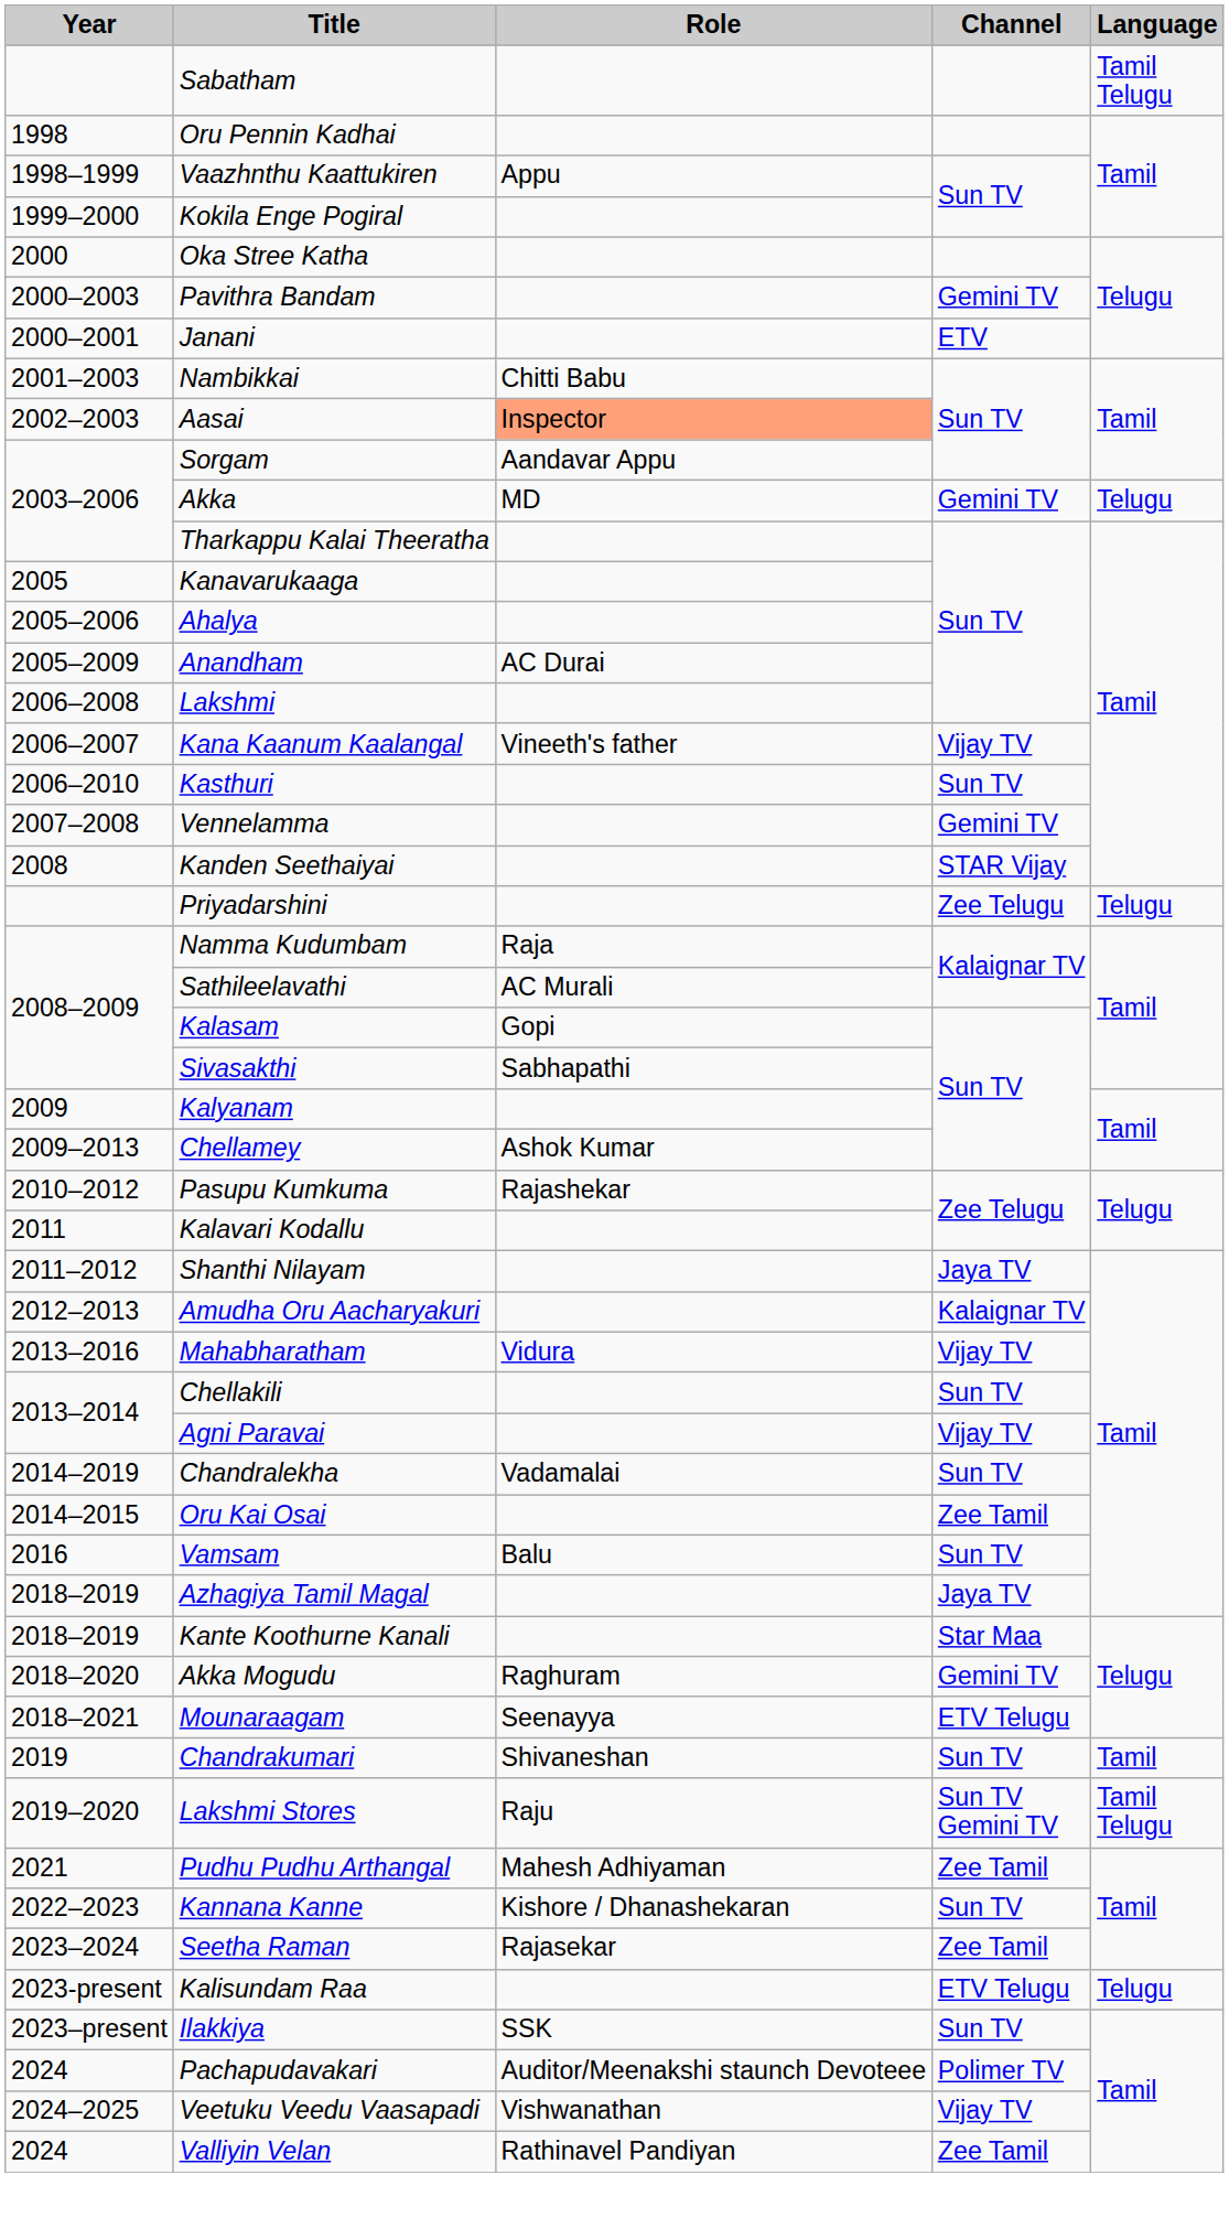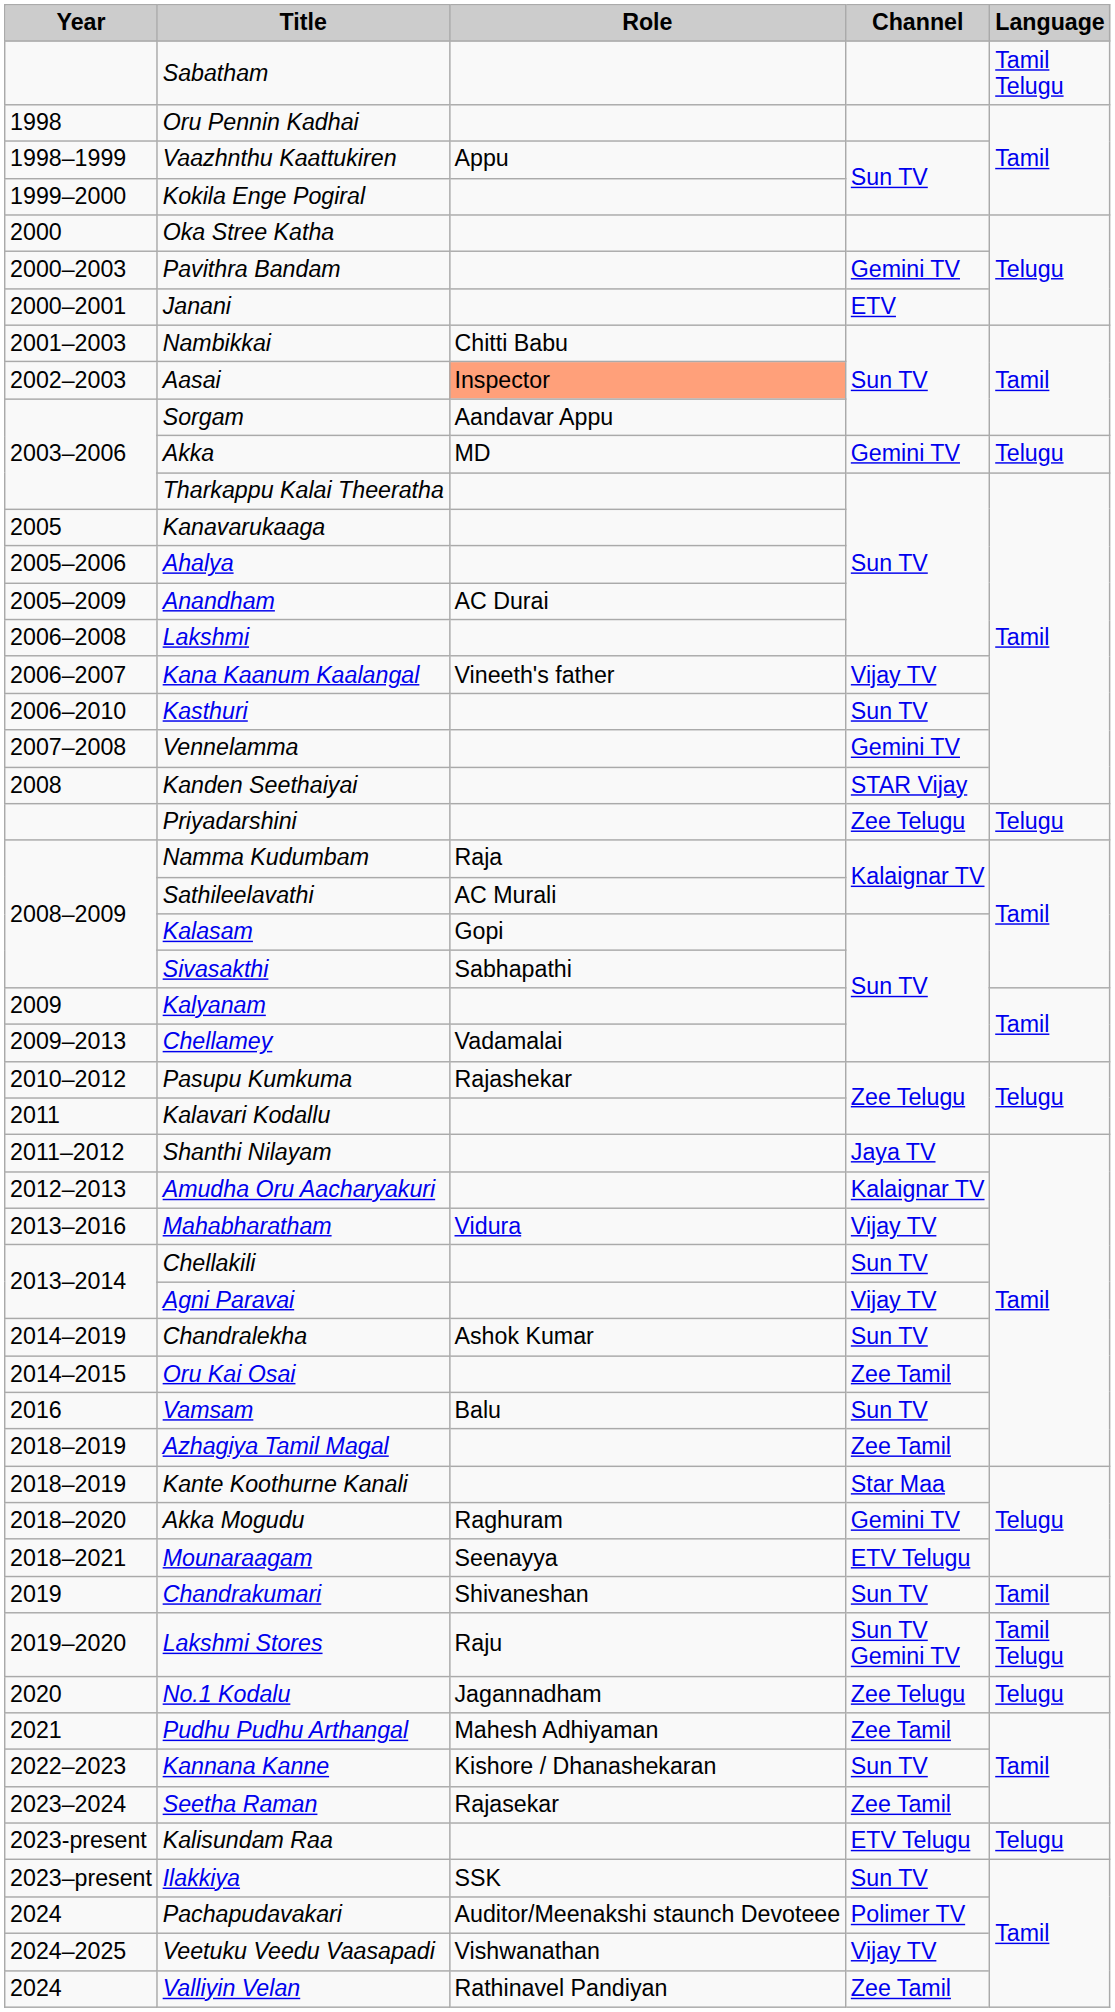 <table class="wikitable">
 <tr>
 <th style="background:#ccc;">Year</th>
 <th style="background:#ccc;">Title</th>
 <th style="background:#ccc;">Role</th>
 <th style="background:#ccc;">Channel</th>
 <th style="background:#ccc;">Language</th>
 </tr>
 <tr>
 <td></td>
 <td><em>Sabatham</em></td>
 <td></td>
 <td></td>
 <td><a href='#'>Tamil</a><br><a href='#'>Telugu</a></td>
 </tr>
 <tr>
 <td>1998</td>
 <td><em>Oru Pennin Kadhai</em></td>
 <td></td>
 <td></td>
 <td rowspan="3"><a href='#'>Tamil</a></td>
 </tr>
 <tr>
 <td>1998–1999</td>
 <td><em>Vaazhnthu Kaattukiren</em></td>
 <td>Appu</td>
 <td rowspan="2"><a href='#'>Sun TV</a></td>
 </tr>
 <tr>
 <td>1999–2000</td>
 <td><em>Kokila Enge Pogiral </em></td>
 <td></td>
 </tr>
 <tr>
 <td>2000</td>
 <td><em>Oka Stree Katha</em></td>
 <td></td>
 <td></td>
 <td rowspan="3"><a href='#'>Telugu</a></td>
 </tr>
 <tr>
 <td>2000–2003</td>
 <td><em>Pavithra Bandam</em></td>
 <td></td>
 <td><a href='#'>Gemini TV</a></td>
 </tr>
 <tr>
 <td>2000–2001</td>
 <td><em>Janani</em></td>
 <td></td>
 <td><a href='#'>ETV</a></td>
 </tr>
 <tr>
 <td>2001–2003</td>
 <td><em>Nambikkai</em></td>
 <td>Chitti Babu</td>
 <td rowspan="3"><a href='#'>Sun TV</a></td>
 <td rowspan="3"><a href='#'>Tamil</a></td>
 </tr>
 <tr>
 <td>2002–2003</td>
 <td><em>Aasai</em></td>
 <td style="background: lightsalmon;">Inspector</td>
 </tr>
 <tr>
 <td rowspan=3>2003–2006</td>
 <td><em>Sorgam</em></td>
 <td>Aandavar Appu</td>
 </tr>
 <tr>
 <td><em>Akka</em></td>
 <td>MD</td>
 <td><a href='#'>Gemini TV</a></td>
 <td><a href='#'>Telugu</a></td>
 </tr>
 <tr>
 <td><em>Tharkappu Kalai Theeratha</em></td>
 <td></td>
 <td rowspan="5"><a href='#'>Sun TV</a></td>
 <td rowspan="9"><a href='#'>Tamil</a></td>
 </tr>
 <tr>
 <td>2005</td>
 <td><em>Kanavarukaaga</em></td>
 <td></td>
 </tr>
 <tr>
 <td>2005–2006</td>
 <td><em><a href='#'>Ahalya</a></em></td>
 <td></td>
 </tr>
 <tr>
 <td>2005–2009</td>
 <td><em><a href='#'>Anandham</a></em></td>
 <td>AC Durai</td>
 </tr>
 <tr>
 <td>2006–2008</td>
 <td><em><a href='#'>Lakshmi</a></em></td>
 <td></td>
 </tr>
 <tr>
 <td>2006–2007</td>
 <td><em><a href='#'>Kana Kaanum Kaalangal</a></em></td>
 <td>Vineeth's father</td>
 <td><a href='#'>Vijay TV</a></td>
 </tr>
 <tr>
 <td>2006–2010</td>
 <td><em><a href='#'>Kasthuri</a></em></td>
 <td></td>
 <td><a href='#'>Sun TV</a></td>
 </tr>
 <tr>
 <td>2007–2008</td>
 <td><em>Vennelamma</em></td>
 <td></td>
 <td><a href='#'>Gemini TV</a></td>
 </tr>
 <tr>
 <td>2008</td>
 <td><em>Kanden Seethaiyai</em></td>
 <td></td>
 <td><a href='#'>STAR Vijay</a></td>
 </tr>
 <tr>
 <td></td>
 <td><em>Priyadarshini</em></td>
 <td></td>
 <td><a href='#'>Zee Telugu</a></td>
 <td><a href='#'>Telugu</a></td>
 </tr>
 <tr>
 <td rowspan=4>2008–2009</td>
 <td><em>Namma Kudumbam</em></td>
 <td>Raja</td>
 <td rowspan=2><a href='#'>Kalaignar TV</a></td>
 <td rowspan="4"><a href='#'>Tamil</a></td>
 </tr>
 <tr>
 <td><em>Sathileelavathi</em></td>
 <td>AC Murali</td>
 </tr>
 <tr>
 <td><em><a href='#'>Kalasam</a></em></td>
 <td>Gopi</td>
 <td rowspan=4><a href='#'>Sun TV</a></td>
 </tr>
 <tr>
 <td><em><a href='#'>Sivasakthi</a></em></td>
 <td>Sabhapathi</td>
 </tr>
 <tr>
 <td>2009</td>
 <td><em><a href='#'>Kalyanam</a></em></td>
 <td></td>
 <td rowspan="2"><a href='#'>Tamil</a></td>
 </tr>
 <tr>
 <td>2009–2013</td>
 <td><em><a href='#'>Chellamey</a></em></td>
-<td>Ashok Kumar</td>
+<td>Vadamalai</td>
 </tr>
 <tr>
 <td>2010–2012</td>
 <td><em>Pasupu Kumkuma</em></td>
 <td>Rajashekar</td>
 <td rowspan="2"><a href='#'>Zee Telugu</a></td>
 <td rowspan="2"><a href='#'>Telugu</a></td>
 </tr>
 <tr>
 <td>2011</td>
 <td><em>Kalavari Kodallu</em></td>
 <td></td>
 </tr>
 <tr>
 <td>2011–2012</td>
 <td><em>Shanthi Nilayam</em></td>
 <td></td>
 <td><a href='#'>Jaya TV</a></td>
 <td rowspan="9"><a href='#'>Tamil</a></td>
 </tr>
 <tr>
 <td>2012–2013</td>
 <td><em><a href='#'>Amudha Oru Aacharyakuri</a></em></td>
 <td></td>
 <td><a href='#'>Kalaignar TV</a></td>
 </tr>
 <tr>
 <td>2013–2016</td>
 <td><a href='#'><em>Mahabharatham</em></a></td>
 <td><a href='#'>Vidura</a></td>
 <td><a href='#'>Vijay TV</a></td>
 </tr>
 <tr>
 <td rowspan=2>2013–2014</td>
 <td><em>Chellakili</em></td>
 <td></td>
 <td><a href='#'>Sun TV</a></td>
 </tr>
 <tr>
 <td><em><a href='#'>Agni Paravai</a></em></td>
 <td></td>
 <td><a href='#'>Vijay TV</a></td>
 </tr>
 <tr>
 <td>2014–2019</td>
 <td><em>Chandralekha</em></td>
-<td>Vadamalai</td>
+<td>Ashok Kumar</td>
 <td><a href='#'>Sun TV</a></td>
 </tr>
 <tr>
 <td>2014–2015</td>
 <td><em><a href='#'>Oru Kai Osai</a></em></td>
 <td></td>
 <td><a href='#'>Zee Tamil</a></td>
 </tr>
 <tr>
 <td>2016</td>
 <td><em><a href='#'>Vamsam</a></em></td>
 <td>Balu</td>
 <td><a href='#'>Sun TV</a></td>
 </tr>
 <tr>
 <td>2018–2019</td>
 <td><em><a href='#'>Azhagiya Tamil Magal</a></em></td>
 <td></td>
-<td><a href='#'>Jaya TV</a></td>
+<td><a href='#'>Zee Tamil</a></td>
 </tr>
 <tr>
 <td>2018–2019</td>
 <td><em>Kante Koothurne Kanali</em></td>
 <td></td>
 <td><a href='#'>Star Maa</a></td>
 <td rowspan="3"><a href='#'>Telugu</a></td>
 </tr>
 <tr>
 <td>2018–2020</td>
 <td><em>Akka Mogudu</em></td>
 <td>Raghuram</td>
 <td><a href='#'>Gemini TV</a></td>
 </tr>
 <tr>
 <td>2018–2021</td>
 <td><em><a href='#'>Mounaraagam</a></em></td>
 <td>Seenayya</td>
 <td><a href='#'>ETV Telugu</a></td>
 </tr>
 <tr>
 <td>2019</td>
 <td><em><a href='#'>Chandrakumari</a></em></td>
 <td>Shivaneshan</td>
 <td><a href='#'>Sun TV</a></td>
 <td><a href='#'>Tamil</a></td>
 </tr>
 <tr>
 <td>2019–2020</td>
 <td><em><a href='#'>Lakshmi Stores</a></em></td>
 <td>Raju</td>
 <td><a href='#'>Sun TV</a><br><a href='#'>Gemini TV</a></td>
 <td><a href='#'>Tamil</a><br><a href='#'>Telugu</a></td>
+</tr>
+<tr>
+<td>2020</td>
+<td><em><a href='#'>No.1 Kodalu</a></em></td>
+<td>Jagannadham</td>
+<td><a href='#'>Zee Telugu</a></td>
+<td><a href='#'>Telugu</a></td>
 </tr>
 <tr>
 <td>2021</td>
 <td><em><a href='#'>Pudhu Pudhu Arthangal</a></em></td>
 <td>Mahesh Adhiyaman</td>
 <td><a href='#'>Zee Tamil</a></td>
 <td rowspan="3"><a href='#'>Tamil</a></td>
 </tr>
 <tr>
 <td>2022–2023</td>
 <td><em><a href='#'>Kannana Kanne</a></em></td>
 <td>Kishore / Dhanashekaran</td>
 <td><a href='#'>Sun TV</a></td>
 </tr>
 <tr>
 <td>2023–2024</td>
 <td><em><a href='#'>Seetha Raman</a></em></td>
 <td>Rajasekar</td>
 <td><a href='#'>Zee Tamil</a></td>
 </tr>
 <tr>
 <td>2023-present</td>
 <td><em>Kalisundam Raa</em></td>
 <td></td>
 <td><a href='#'>ETV Telugu</a></td>
 <td><a href='#'>Telugu</a></td>
 </tr>
 <tr>
 <td>2023–present</td>
 <td><em><a href='#'>Ilakkiya</a></em></td>
 <td>SSK</td>
 <td><a href='#'>Sun TV</a></td>
 <td rowspan="4"><a href='#'>Tamil</a></td>
 </tr>
 <tr>
 <td>2024</td>
 <td><em>Pachapudavakari</em></td>
 <td>Auditor/Meenakshi staunch Devoteee</td>
 <td><a href='#'>Polimer TV</a></td>
 </tr>
 <tr>
 <td>2024–2025</td>
 <td><em>Veetuku Veedu Vaasapadi</em></td>
 <td>Vishwanathan</td>
 <td><a href='#'>Vijay TV</a></td>
 </tr>
 <tr>
 <td>2024</td>
 <td><em><a href='#'>Valliyin Velan</a></em></td>
 <td>Rathinavel Pandiyan</td>
 <td><a href='#'>Zee Tamil</a></td>
 </tr>
 </table>
